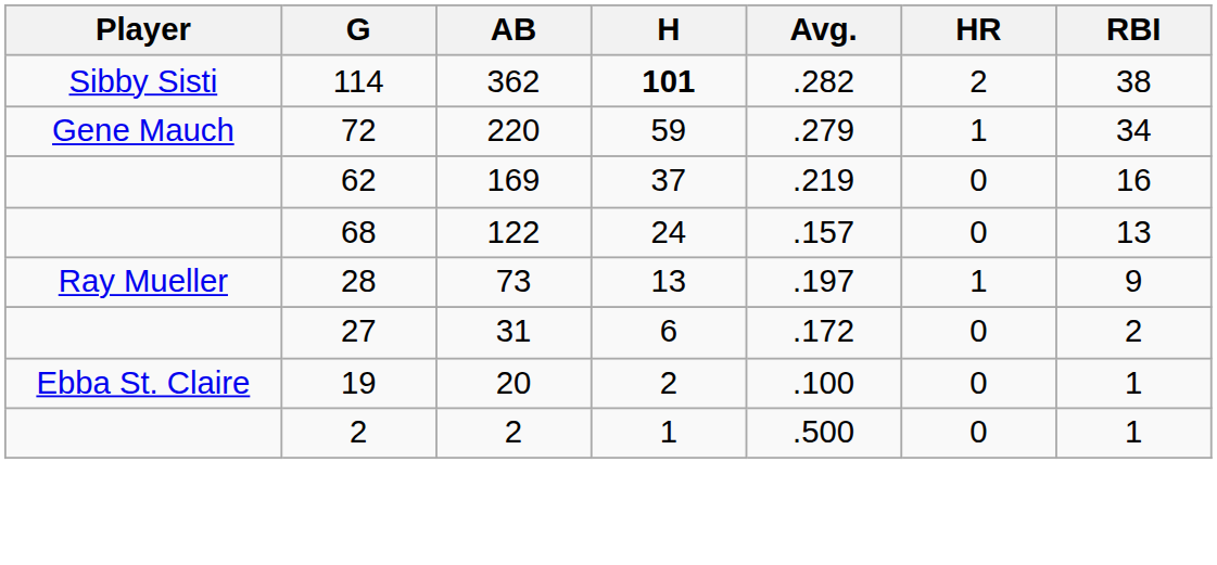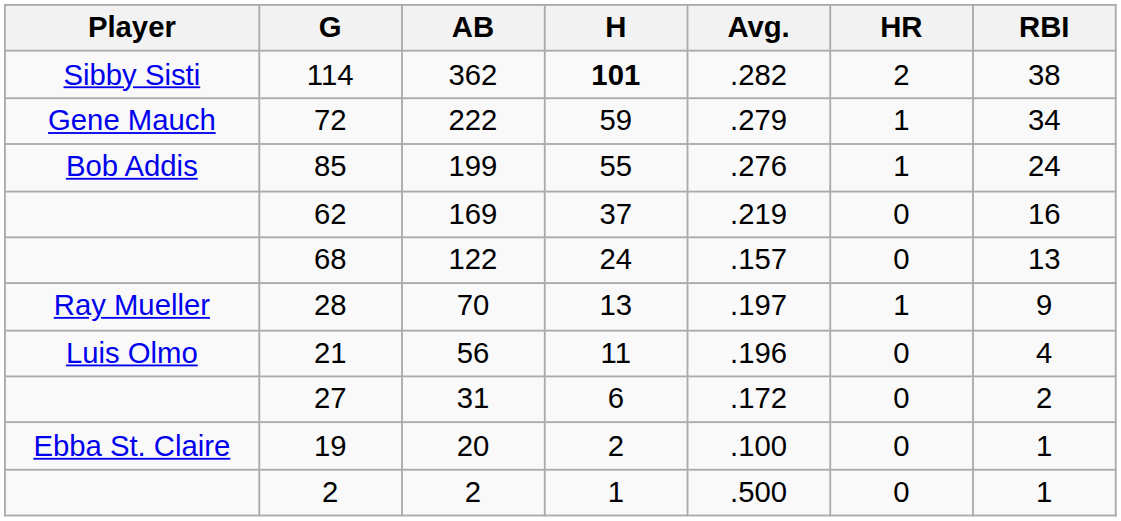 <table class="wikitable sortable">
 <tr>
 <th bgcolor="#DDDDFF" width="16%">Player</th>
 <th bgcolor="#DDDDFF" width="9%">G</th>
 <th bgcolor="#DDDDFF" width="9%">AB</th>
 <th bgcolor="#DDDDFF" width="9%">H</th>
 <th bgcolor="#DDDDFF" width="9%">Avg.</th>
 <th bgcolor="#DDDDFF" width="9%">HR</th>
 <th bgcolor="#DDDDFF" width="9%">RBI</th>
 </tr>
 <tr align="center">
 <td><a href='#'>Sibby Sisti</a></td>
 <td>114</td>
 <td>362</td>
 <td><strong>101</strong></td>
 <td>.282</td>
 <td>2</td>
 <td>38</td>
 </tr>
 <tr align="center">
 <td><a href='#'>Gene Mauch</a></td>
 <td>72</td>
-<td>220</td>
+<td>222</td>
 <td>59</td>
 <td>.279</td>
 <td>1</td>
 <td>34</td>
+</tr>
+<tr align="center">
+<td><a href='#'>Bob Addis</a></td>
+<td>85</td>
+<td>199</td>
+<td>55</td>
+<td>.276</td>
+<td>1</td>
+<td>24</td>
 </tr>
 <tr align="center">
 <td></td>
 <td>62</td>
 <td>169</td>
 <td>37</td>
 <td>.219</td>
 <td>0</td>
 <td>16</td>
 </tr>
 <tr align="center">
 <td></td>
 <td>68</td>
 <td>122</td>
 <td>24</td>
 <td>.157</td>
 <td>0</td>
 <td>13</td>
 </tr>
 <tr align="center">
 <td><a href='#'>Ray Mueller</a></td>
 <td>28</td>
-<td>73</td>
+<td>70</td>
 <td>13</td>
 <td>.197</td>
 <td>1</td>
 <td>9</td>
+</tr>
+<tr align="center">
+<td><a href='#'>Luis Olmo</a></td>
+<td>21</td>
+<td>56</td>
+<td>11</td>
+<td>.196</td>
+<td>0</td>
+<td>4</td>
 </tr>
 <tr align="center">
 <td></td>
 <td>27</td>
 <td>31</td>
 <td>6</td>
 <td>.172</td>
 <td>0</td>
 <td>2</td>
 </tr>
 <tr align="center">
 <td><a href='#'>Ebba St. Claire</a></td>
 <td>19</td>
 <td>20</td>
 <td>2</td>
 <td>.100</td>
 <td>0</td>
 <td>1</td>
 </tr>
 <tr align="center">
 <td></td>
 <td>2</td>
 <td>2</td>
 <td>1</td>
 <td>.500</td>
 <td>0</td>
 <td>1</td>
 </tr>
 </table>
